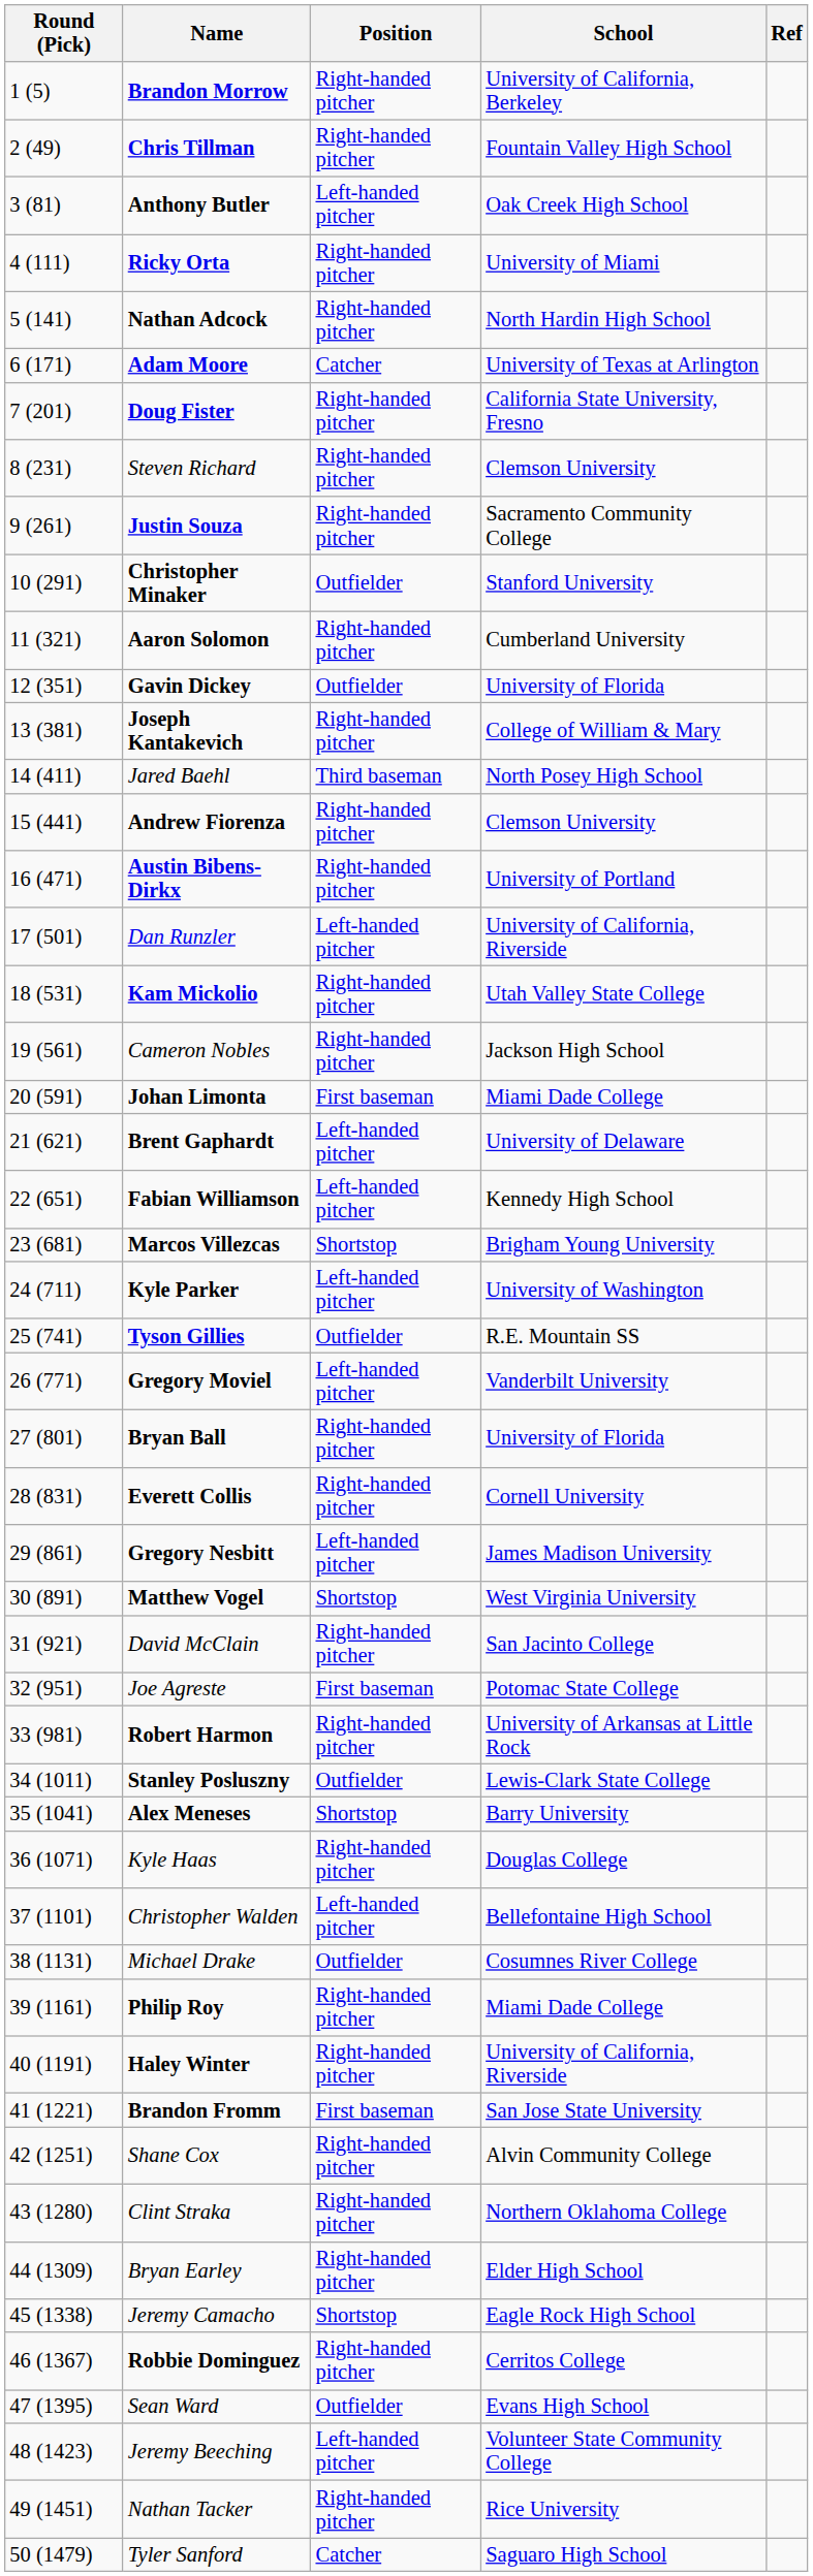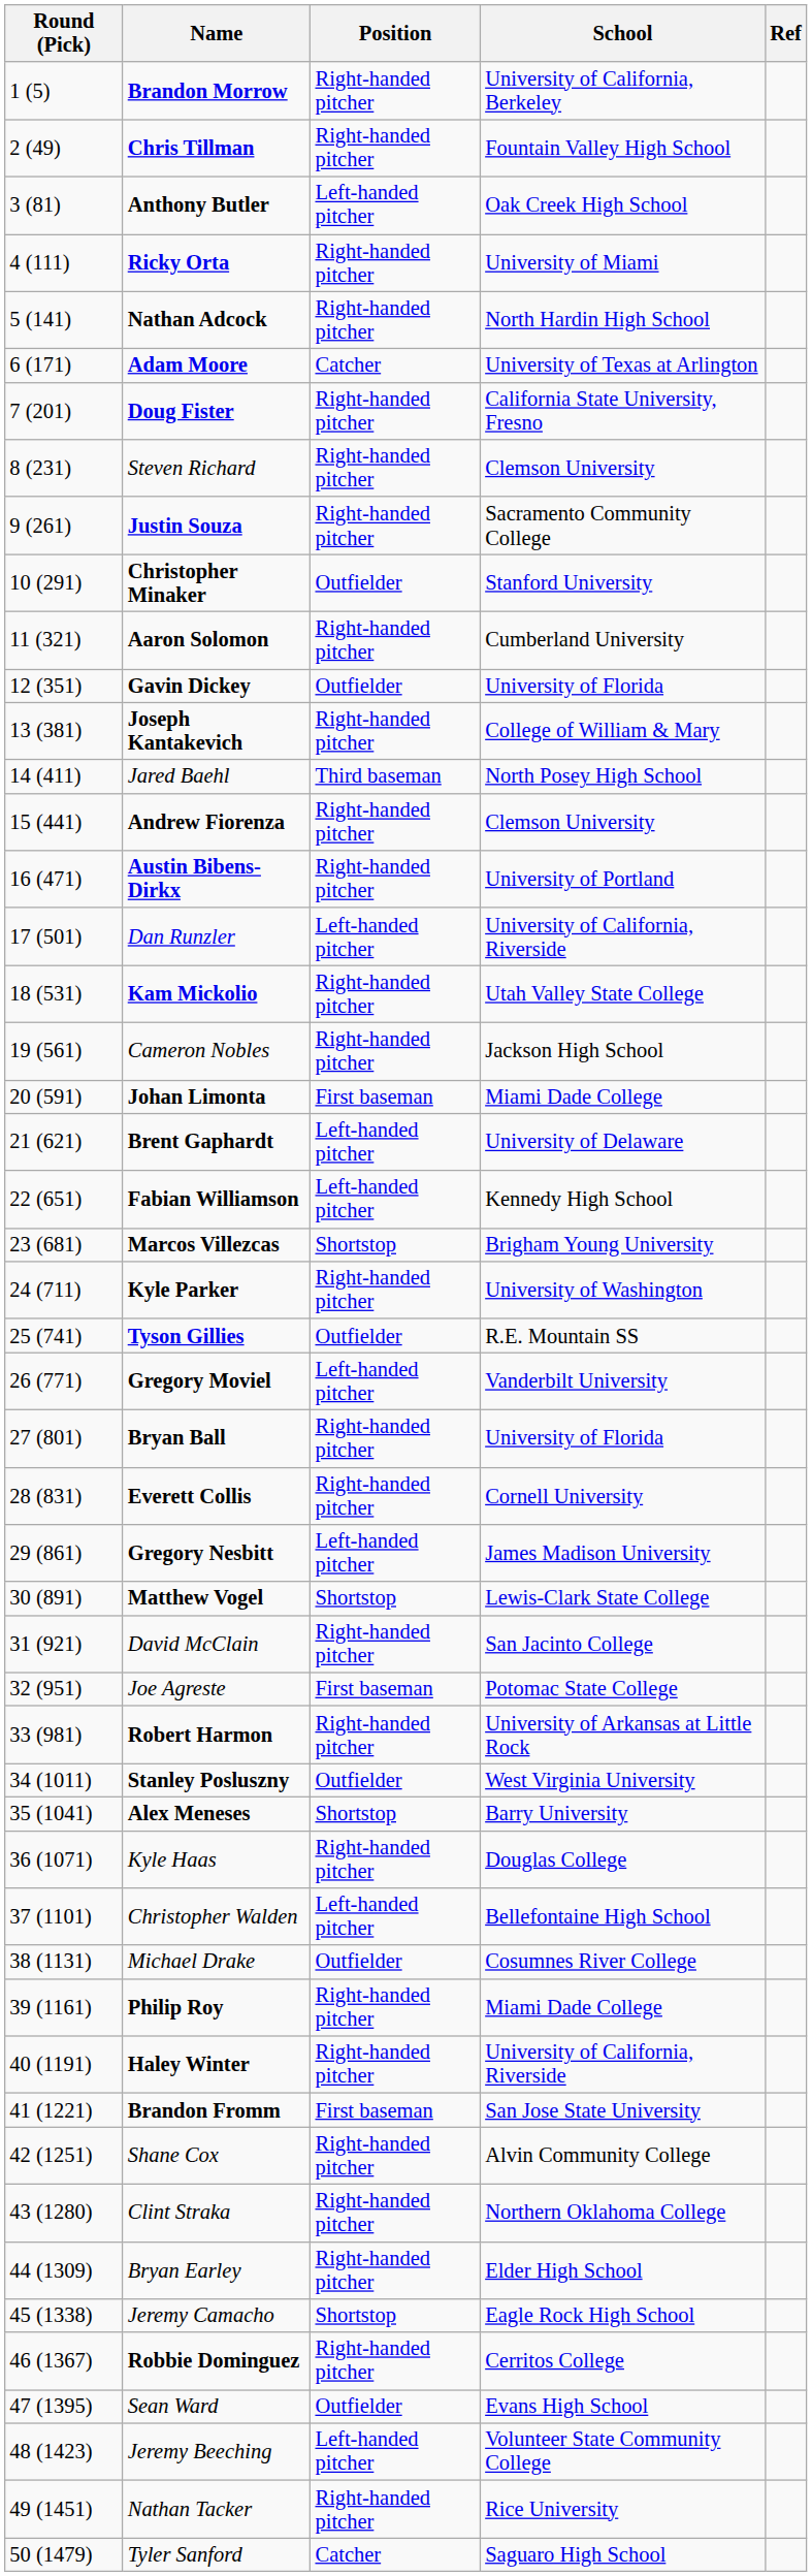 <table class="wikitable sortable">
 <tr>
 <th>Round (Pick)</th>
 <th>Name</th>
 <th>Position</th>
 <th>School</th>
 <th>Ref</th>
 </tr>
 <tr>
 <td>1 (5)</td>
 <td><strong><a href='#'>Brandon Morrow</a></strong></td>
 <td><a href='#'>Right-handed</a> <a href='#'>pitcher</a></td>
 <td><a href='#'>University of California, Berkeley</a></td>
 <td></td>
 </tr>
 <tr>
 <td>2 (49)</td>
 <td><strong><a href='#'>Chris Tillman</a></strong></td>
 <td><a href='#'>Right-handed</a> <a href='#'>pitcher</a></td>
 <td><a href='#'>Fountain Valley High School</a></td>
 <td></td>
 </tr>
 <tr>
 <td>3 (81)</td>
 <td><strong>Anthony Butler</strong></td>
 <td><a href='#'>Left-handed</a> <a href='#'>pitcher</a></td>
 <td><a href='#'>Oak Creek High School</a></td>
 <td></td>
 </tr>
 <tr>
 <td>4 (111)</td>
 <td><strong><a href='#'>Ricky Orta</a></strong></td>
 <td><a href='#'>Right-handed</a> <a href='#'>pitcher</a></td>
 <td><a href='#'>University of Miami</a></td>
 <td></td>
 </tr>
 <tr>
 <td>5 (141)</td>
 <td><strong>Nathan Adcock</strong></td>
 <td><a href='#'>Right-handed</a> <a href='#'>pitcher</a></td>
 <td><a href='#'>North Hardin High School</a></td>
 <td></td>
 </tr>
 <tr>
 <td>6 (171)</td>
 <td><strong><a href='#'>Adam Moore</a></strong></td>
 <td><a href='#'>Catcher</a></td>
 <td><a href='#'>University of Texas at Arlington</a></td>
 <td></td>
 </tr>
 <tr>
 <td>7 (201)</td>
 <td><strong><a href='#'>Doug Fister</a></strong></td>
 <td><a href='#'>Right-handed</a> <a href='#'>pitcher</a></td>
 <td><a href='#'>California State University, Fresno</a></td>
 <td></td>
 </tr>
 <tr>
 <td>8 (231)</td>
 <td><em>Steven Richard</em></td>
 <td><a href='#'>Right-handed</a> <a href='#'>pitcher</a></td>
 <td><a href='#'>Clemson University</a></td>
 <td></td>
 </tr>
 <tr>
 <td>9 (261)</td>
 <td><strong><a href='#'>Justin Souza</a></strong></td>
 <td><a href='#'>Right-handed</a> <a href='#'>pitcher</a></td>
 <td>Sacramento Community College</td>
 <td></td>
 </tr>
 <tr>
 <td>10 (291)</td>
 <td><strong>Christopher Minaker</strong></td>
 <td><a href='#'>Outfielder</a></td>
 <td><a href='#'>Stanford University</a></td>
 <td></td>
 </tr>
 <tr>
 <td>11 (321)</td>
 <td><strong>Aaron Solomon</strong></td>
 <td><a href='#'>Right-handed</a> <a href='#'>pitcher</a></td>
 <td>Cumberland University</td>
 <td></td>
 </tr>
 <tr>
 <td>12 (351)</td>
 <td><strong>Gavin Dickey</strong></td>
 <td><a href='#'>Outfielder</a></td>
 <td><a href='#'>University of Florida</a></td>
 <td></td>
 </tr>
 <tr>
 <td>13 (381)</td>
 <td><strong>Joseph Kantakevich</strong></td>
 <td><a href='#'>Right-handed</a> <a href='#'>pitcher</a></td>
 <td><a href='#'>College of William & Mary</a></td>
 <td></td>
 </tr>
 <tr>
 <td>14 (411)</td>
 <td><em>Jared Baehl</em></td>
 <td><a href='#'>Third baseman</a></td>
 <td><a href='#'>North Posey High School</a></td>
 <td></td>
 </tr>
 <tr>
 <td>15 (441)</td>
 <td><strong>Andrew Fiorenza</strong></td>
 <td><a href='#'>Right-handed</a> <a href='#'>pitcher</a></td>
 <td><a href='#'>Clemson University</a></td>
 <td></td>
 </tr>
 <tr>
 <td>16 (471)</td>
 <td><strong><a href='#'>Austin Bibens-Dirkx</a></strong></td>
 <td><a href='#'>Right-handed</a> <a href='#'>pitcher</a></td>
 <td><a href='#'>University of Portland</a></td>
 <td></td>
 </tr>
 <tr>
 <td>17 (501)</td>
 <td><em><a href='#'>Dan Runzler</a></em></td>
 <td><a href='#'>Left-handed</a> <a href='#'>pitcher</a></td>
 <td><a href='#'>University of California, Riverside</a></td>
 <td></td>
 </tr>
 <tr>
 <td>18 (531)</td>
 <td><strong><a href='#'>Kam Mickolio</a></strong></td>
 <td><a href='#'>Right-handed</a> <a href='#'>pitcher</a></td>
 <td><a href='#'>Utah Valley State College</a></td>
 <td></td>
 </tr>
 <tr>
 <td>19 (561)</td>
 <td><em>Cameron Nobles</em></td>
 <td><a href='#'>Right-handed</a> <a href='#'>pitcher</a></td>
 <td>Jackson High School</td>
 <td></td>
 </tr>
 <tr>
 <td>20 (591)</td>
 <td><strong>Johan Limonta</strong></td>
 <td><a href='#'>First baseman</a></td>
 <td><a href='#'>Miami Dade College</a></td>
 <td></td>
 </tr>
 <tr>
 <td>21 (621)</td>
 <td><strong>Brent Gaphardt</strong></td>
 <td><a href='#'>Left-handed</a> <a href='#'>pitcher</a></td>
 <td><a href='#'>University of Delaware</a></td>
 <td></td>
 </tr>
 <tr>
 <td>22 (651)</td>
 <td><strong>Fabian Williamson</strong></td>
 <td><a href='#'>Left-handed</a> <a href='#'>pitcher</a></td>
 <td>Kennedy High School</td>
 <td></td>
 </tr>
 <tr>
 <td>23 (681)</td>
 <td><strong>Marcos Villezcas</strong></td>
 <td><a href='#'>Shortstop</a></td>
 <td><a href='#'>Brigham Young University</a></td>
 <td></td>
 </tr>
 <tr>
 <td>24 (711)</td>
 <td><strong>Kyle Parker</strong></td>
-<td><a href='#'>Left-handed</a> <a href='#'>pitcher</a></td>
+<td><a href='#'>Right-handed</a> <a href='#'>pitcher</a></td>
 <td><a href='#'>University of Washington</a></td>
 <td></td>
 </tr>
 <tr>
 <td>25 (741)</td>
 <td><strong><a href='#'>Tyson Gillies</a></strong></td>
 <td><a href='#'>Outfielder</a></td>
 <td>R.E. Mountain SS</td>
 <td></td>
 </tr>
 <tr>
 <td>26 (771)</td>
 <td><strong>Gregory Moviel</strong></td>
 <td><a href='#'>Left-handed</a> <a href='#'>pitcher</a></td>
 <td><a href='#'>Vanderbilt University</a></td>
 <td></td>
 </tr>
 <tr>
 <td>27 (801)</td>
 <td><strong>Bryan Ball</strong></td>
 <td><a href='#'>Right-handed</a> <a href='#'>pitcher</a></td>
 <td><a href='#'>University of Florida</a></td>
 <td></td>
 </tr>
 <tr>
 <td>28 (831)</td>
 <td><strong>Everett Collis</strong></td>
 <td><a href='#'>Right-handed</a> <a href='#'>pitcher</a></td>
 <td><a href='#'>Cornell University</a></td>
 <td></td>
 </tr>
 <tr>
 <td>29 (861)</td>
 <td><strong>Gregory Nesbitt</strong></td>
 <td><a href='#'>Left-handed</a> <a href='#'>pitcher</a></td>
 <td><a href='#'>James Madison University</a></td>
 <td></td>
 </tr>
 <tr>
 <td>30 (891)</td>
 <td><strong>Matthew Vogel</strong></td>
 <td><a href='#'>Shortstop</a></td>
-<td><a href='#'>West Virginia University</a></td>
+<td><a href='#'>Lewis-Clark State College</a></td>
 <td></td>
 </tr>
 <tr>
 <td>31 (921)</td>
 <td><em>David McClain</em></td>
 <td><a href='#'>Right-handed</a> <a href='#'>pitcher</a></td>
 <td><a href='#'>San Jacinto College</a></td>
 <td></td>
 </tr>
 <tr>
 <td>32 (951)</td>
 <td><em>Joe Agreste</em></td>
 <td><a href='#'>First baseman</a></td>
 <td><a href='#'>Potomac State College</a></td>
 <td></td>
 </tr>
 <tr>
 <td>33 (981)</td>
 <td><strong>Robert Harmon</strong></td>
 <td><a href='#'>Right-handed</a> <a href='#'>pitcher</a></td>
 <td><a href='#'>University of Arkansas at Little Rock</a></td>
 <td></td>
 </tr>
 <tr>
 <td>34 (1011)</td>
 <td><strong>Stanley Posluszny</strong></td>
 <td><a href='#'>Outfielder</a></td>
-<td><a href='#'>Lewis-Clark State College</a></td>
+<td><a href='#'>West Virginia University</a></td>
 <td></td>
 </tr>
 <tr>
 <td>35 (1041)</td>
 <td><strong>Alex Meneses</strong></td>
 <td><a href='#'>Shortstop</a></td>
 <td><a href='#'>Barry University</a></td>
 <td></td>
 </tr>
 <tr>
 <td>36 (1071)</td>
 <td><em>Kyle Haas</em></td>
 <td><a href='#'>Right-handed</a> <a href='#'>pitcher</a></td>
 <td><a href='#'>Douglas College</a></td>
 <td></td>
 </tr>
 <tr>
 <td>37 (1101)</td>
 <td><em>Christopher Walden</em></td>
 <td><a href='#'>Left-handed</a> <a href='#'>pitcher</a></td>
 <td><a href='#'>Bellefontaine High School</a></td>
 <td></td>
 </tr>
 <tr>
 <td>38 (1131)</td>
 <td><em>Michael Drake</em></td>
 <td><a href='#'>Outfielder</a></td>
 <td><a href='#'>Cosumnes River College</a></td>
 <td></td>
 </tr>
 <tr>
 <td>39 (1161)</td>
 <td><strong>Philip Roy</strong></td>
 <td><a href='#'>Right-handed</a> <a href='#'>pitcher</a></td>
 <td><a href='#'>Miami Dade College</a></td>
 <td></td>
 </tr>
 <tr>
 <td>40 (1191)</td>
 <td><strong>Haley Winter</strong></td>
 <td><a href='#'>Right-handed</a> <a href='#'>pitcher</a></td>
 <td><a href='#'>University of California, Riverside</a></td>
 <td></td>
 </tr>
 <tr>
 <td>41 (1221)</td>
 <td><strong>Brandon Fromm</strong></td>
 <td><a href='#'>First baseman</a></td>
 <td><a href='#'>San Jose State University</a></td>
 <td></td>
 </tr>
 <tr>
 <td>42 (1251)</td>
 <td><em>Shane Cox</em></td>
 <td><a href='#'>Right-handed</a> <a href='#'>pitcher</a></td>
 <td>Alvin Community College</td>
 <td></td>
 </tr>
 <tr>
 <td>43 (1280)</td>
 <td><em>Clint Straka</em></td>
 <td><a href='#'>Right-handed</a> <a href='#'>pitcher</a></td>
 <td><a href='#'>Northern Oklahoma College</a></td>
 <td></td>
 </tr>
 <tr>
 <td>44 (1309)</td>
 <td><em>Bryan Earley</em></td>
 <td><a href='#'>Right-handed</a> <a href='#'>pitcher</a></td>
 <td><a href='#'>Elder High School</a></td>
 <td></td>
 </tr>
 <tr>
 <td>45 (1338)</td>
 <td><em>Jeremy Camacho</em></td>
 <td><a href='#'>Shortstop</a></td>
 <td><a href='#'>Eagle Rock High School</a></td>
 <td></td>
 </tr>
 <tr>
 <td>46 (1367)</td>
 <td><strong>Robbie Dominguez</strong></td>
 <td><a href='#'>Right-handed</a> <a href='#'>pitcher</a></td>
 <td><a href='#'>Cerritos College</a></td>
 <td></td>
 </tr>
 <tr>
 <td>47 (1395)</td>
 <td><em>Sean Ward</em></td>
 <td><a href='#'>Outfielder</a></td>
 <td><a href='#'>Evans High School</a></td>
 <td></td>
 </tr>
 <tr>
 <td>48 (1423)</td>
 <td><em>Jeremy Beeching</em></td>
 <td><a href='#'>Left-handed</a> <a href='#'>pitcher</a></td>
 <td><a href='#'>Volunteer State Community College</a></td>
 <td></td>
 </tr>
 <tr>
 <td>49 (1451)</td>
 <td><em>Nathan Tacker</em></td>
 <td><a href='#'>Right-handed</a> <a href='#'>pitcher</a></td>
 <td><a href='#'>Rice University</a></td>
 <td></td>
 </tr>
 <tr>
 <td>50 (1479)</td>
 <td><em>Tyler Sanford</em></td>
 <td><a href='#'>Catcher</a></td>
 <td><a href='#'>Saguaro High School</a></td>
 <td></td>
 </tr>
 </table>
